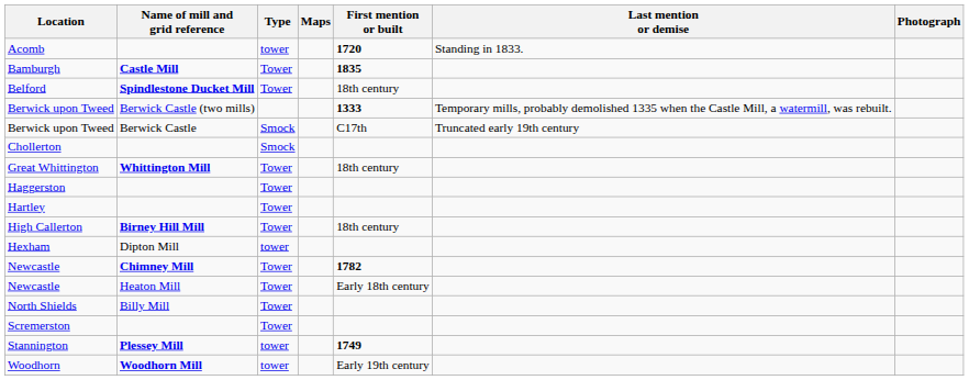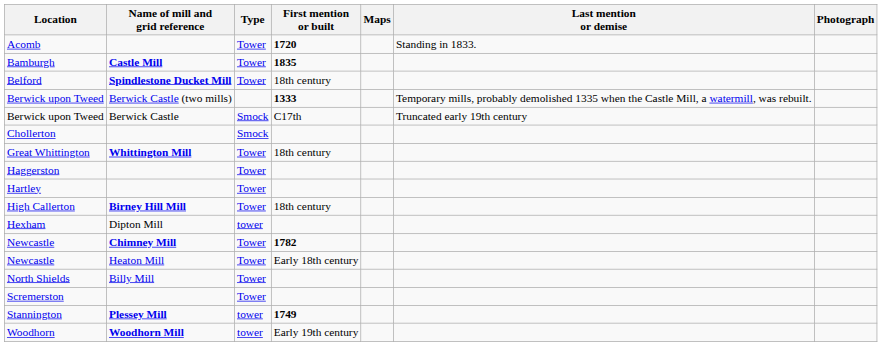 <table class="wikitable">
 <tr>
 <th>Location</th>
 <th>Name of mill and<br>grid reference</th>
 <th>Type</th>
+<th>First mention<br>or built</th>
 <th>Maps</th>
-<th>First mention<br>or built</th>
 <th>Last mention<br> or demise</th>
 <th>Photograph</th>
 </tr>
 <tr>
 <td><a href='#'>Acomb</a></td>
 <td></td>
-<td><a href='#'>tower</a></td>
+<td><a href='#'>Tower</a></td>
+<td><strong>1720</strong></td>
 <td></td>
-<td><strong>1720</strong></td>
 <td>Standing in 1833.</td>
 <td></td>
 </tr>
 <tr>
 <td><a href='#'>Bamburgh</a></td>
 <td><strong><a href='#'>Castle Mill</a></strong><br></td>
 <td><a href='#'>Tower</a></td>
+<td><strong>1835</strong></td>
 <td></td>
-<td><strong>1835</strong></td>
 <td></td>
 <td></td>
 </tr>
 <tr>
 <td><a href='#'>Belford</a></td>
 <td><strong><a href='#'>Spindlestone Ducket Mill</a></strong><br></td>
 <td><a href='#'>Tower</a></td>
+<td>18th century</td>
 <td></td>
-<td>18th century</td>
 <td></td>
 <td></td>
 </tr>
 <tr>
 <td><a href='#'>Berwick upon Tweed</a></td>
 <td><a href='#'>Berwick Castle</a> (two mills)</td>
 <td></td>
+<td><strong>1333</strong></td>
 <td></td>
-<td><strong>1333</strong></td>
 <td>Temporary mills, probably demolished 1335 when the Castle Mill, a <a href='#'>watermill</a>, was rebuilt.</td>
 <td></td>
 </tr>
 <tr>
 <td>Berwick upon Tweed</td>
 <td>Berwick Castle</td>
 <td><a href='#'>Smock</a></td>
+<td>C17th</td>
 <td></td>
-<td>C17th</td>
 <td>Truncated early 19th century<br></td>
 <td></td>
 </tr>
 <tr>
 <td><a href='#'>Chollerton</a></td>
 <td></td>
 <td><a href='#'>Smock</a></td>
 <td></td>
 <td></td>
 <td></td>
 <td></td>
 </tr>
 <tr>
 <td><a href='#'>Great Whittington</a></td>
 <td><strong><a href='#'>Whittington Mill</a></strong><br></td>
 <td><a href='#'>Tower</a></td>
+<td>18th century</td>
 <td></td>
-<td>18th century</td>
 <td></td>
 <td></td>
 </tr>
 <tr>
 <td><a href='#'>Haggerston</a></td>
 <td></td>
 <td><a href='#'>Tower</a></td>
 <td></td>
 <td></td>
 <td></td>
 <td></td>
 </tr>
 <tr>
 <td><a href='#'>Hartley</a></td>
 <td></td>
 <td><a href='#'>Tower</a></td>
 <td></td>
 <td></td>
 <td></td>
 <td></td>
 </tr>
 <tr>
 <td><a href='#'>High Callerton</a></td>
 <td><strong><a href='#'>Birney Hill Mill</a></strong><br></td>
 <td><a href='#'>Tower</a></td>
+<td>18th century</td>
 <td></td>
-<td>18th century</td>
 <td></td>
 <td></td>
 </tr>
 <tr>
 <td><a href='#'>Hexham</a></td>
 <td>Dipton Mill<br></td>
 <td><a href='#'>tower</a></td>
 <td></td>
 <td></td>
 <td></td>
 <td></td>
 </tr>
 <tr>
 <td><a href='#'>Newcastle</a></td>
 <td><strong><a href='#'>Chimney Mill</a></strong><br></td>
 <td><a href='#'>Tower</a></td>
+<td><strong>1782</strong></td>
 <td></td>
-<td><strong>1782</strong></td>
 <td></td>
 <td></td>
 </tr>
 <tr>
 <td><a href='#'>Newcastle</a></td>
 <td><a href='#'>Heaton Mill</a><br></td>
 <td><a href='#'>Tower</a></td>
+<td>Early 18th century</td>
 <td></td>
-<td>Early 18th century</td>
 <td></td>
 <td></td>
 </tr>
 <tr>
 <td><a href='#'>North Shields</a></td>
 <td><a href='#'>Billy Mill</a><br></td>
 <td><a href='#'>Tower</a></td>
 <td></td>
 <td></td>
 <td></td>
 <td></td>
 </tr>
 <tr>
 <td><a href='#'>Scremerston</a></td>
 <td></td>
 <td><a href='#'>Tower</a></td>
 <td></td>
 <td></td>
 <td></td>
 <td></td>
 </tr>
 <tr>
 <td><a href='#'>Stannington</a></td>
 <td><strong><a href='#'>Plessey Mill</a></strong><br></td>
 <td><a href='#'>tower</a></td>
+<td><strong>1749</strong></td>
 <td></td>
-<td><strong>1749</strong></td>
 <td></td>
 <td></td>
 </tr>
 <tr>
 <td><a href='#'>Woodhorn</a></td>
 <td><strong><a href='#'>Woodhorn Mill</a></strong><br></td>
 <td><a href='#'>tower</a></td>
+<td>Early 19th century</td>
 <td></td>
-<td>Early 19th century</td>
 <td></td>
 <td></td>
 </tr>
 </table>
